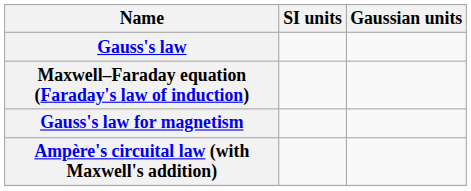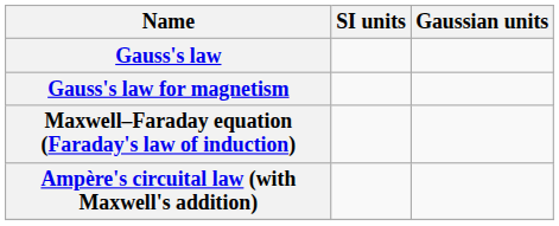 <table class="wikitable" style="text-align: center; padding-left: 1.5em;">
 <tr>
 <th scope="col" style="width: 15em;">Name</th>
 <th scope="col">SI units</th>
 <th scope="col">Gaussian units</th>
 </tr>
 <tr>
 <th scope="row"><a href='#'>Gauss's law</a></th>
 <td></td>
 <td></td>
 </tr>
 <tr>
-<th scope="row">Maxwell–Faraday equation (<a href='#'>Faraday's law of induction</a>)</th>
+<th scope="row"><a href='#'>Gauss's law for magnetism</a></th>
 <td></td>
 <td></td>
 </tr>
 <tr>
-<th scope="row"><a href='#'>Gauss's law for magnetism</a></th>
+<th scope="row">Maxwell–Faraday equation (<a href='#'>Faraday's law of induction</a>)</th>
 <td></td>
 <td></td>
 </tr>
 <tr>
 <th scope="row"><a href='#'>Ampère's circuital law</a> (with Maxwell's addition)</th>
 <td></td>
 <td></td>
 </tr>
 <tr>
 </tr>
 </table>
